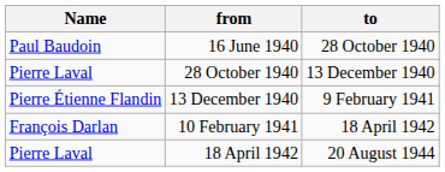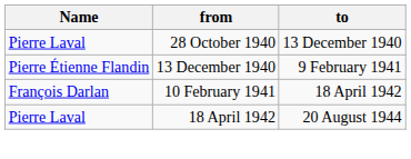 <table class="wikitable" style="text-align:right;">
 <tr>
 <th>Name</th>
 <th>from</th>
 <th>to</th>
-</tr>
-<tr>
-<td align=left><a href='#'>Paul Baudoin</a></td>
-<td>16 June 1940</td>
-<td>28 October 1940</td>
 </tr>
 <tr>
 <td align=left><a href='#'>Pierre Laval</a></td>
 <td>28 October 1940</td>
 <td>13 December 1940</td>
 </tr>
 <tr>
 <td align=left><a href='#'>Pierre Étienne Flandin</a></td>
 <td>13 December 1940</td>
 <td>9 February 1941</td>
 </tr>
 <tr>
 <td align=left><a href='#'>François Darlan</a></td>
 <td>10 February 1941</td>
 <td>18 April 1942</td>
 </tr>
 <tr>
 <td align=left><a href='#'>Pierre Laval</a></td>
 <td>18 April 1942</td>
 <td>20 August 1944</td>
 </tr>
 </table>
